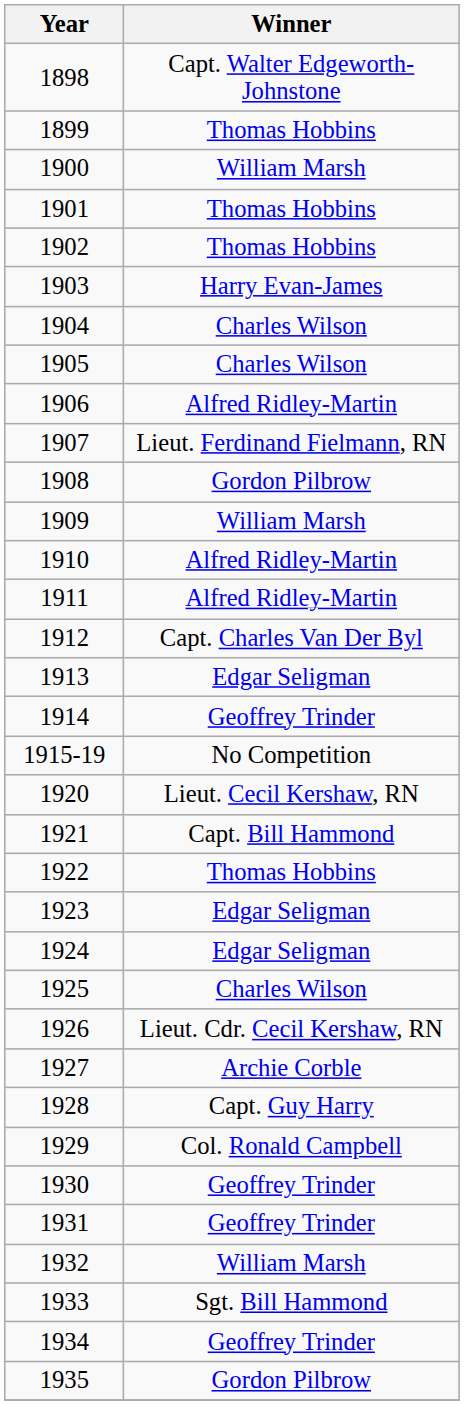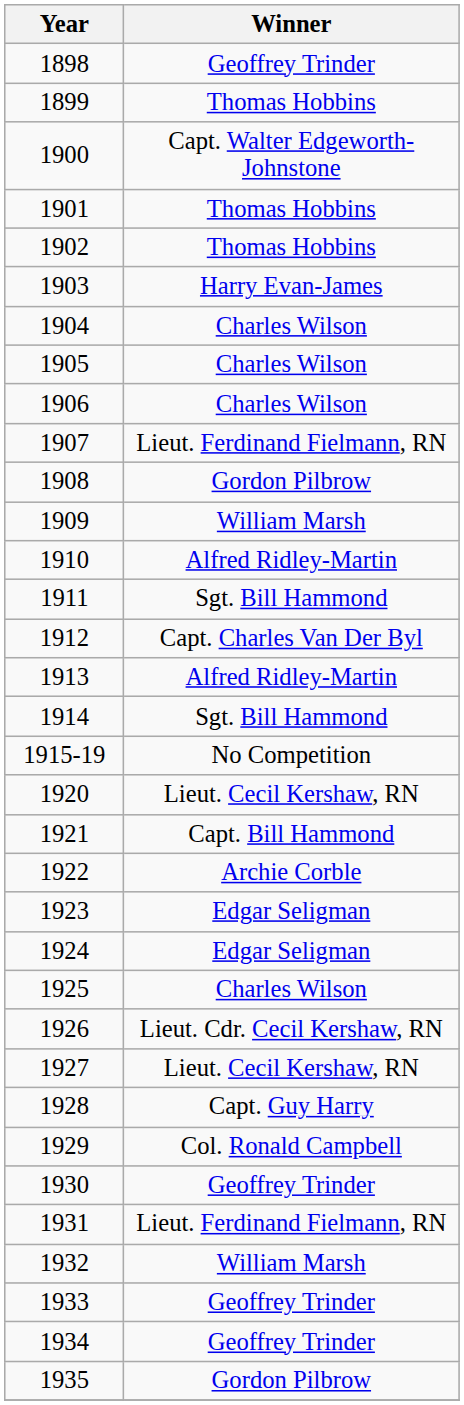 <table class="wikitable" style="text-align:center">
 <tr>
 <th width=70>Year</th>
 <th width=210>Winner</th>
 </tr>
 <tr>
 <td>1898</td>
-<td>Capt. <a href='#'>Walter Edgeworth-Johnstone</a></td>
+<td><a href='#'>Geoffrey Trinder</a></td>
 </tr>
 <tr>
 <td>1899</td>
 <td><a href='#'>Thomas Hobbins</a></td>
 </tr>
 <tr>
 <td>1900</td>
-<td><a href='#'>William Marsh</a></td>
+<td>Capt. <a href='#'>Walter Edgeworth-Johnstone</a></td>
 </tr>
 <tr>
 <td>1901</td>
 <td><a href='#'>Thomas Hobbins</a></td>
 </tr>
 <tr>
 <td>1902</td>
 <td><a href='#'>Thomas Hobbins</a></td>
 </tr>
 <tr>
 <td>1903</td>
 <td><a href='#'>Harry Evan-James</a></td>
 </tr>
 <tr>
 <td>1904</td>
 <td><a href='#'>Charles Wilson</a></td>
 </tr>
 <tr>
 <td>1905</td>
 <td><a href='#'>Charles Wilson</a></td>
 </tr>
 <tr>
 <td>1906</td>
-<td><a href='#'>Alfred Ridley-Martin</a></td>
+<td><a href='#'>Charles Wilson</a></td>
 </tr>
 <tr>
 <td>1907</td>
 <td>Lieut. <a href='#'>Ferdinand Fielmann</a>, RN</td>
 </tr>
 <tr>
 <td>1908</td>
 <td><a href='#'>Gordon Pilbrow</a></td>
 </tr>
 <tr>
 <td>1909</td>
 <td><a href='#'>William Marsh</a></td>
 </tr>
 <tr>
 <td>1910</td>
 <td><a href='#'>Alfred Ridley-Martin</a></td>
 </tr>
 <tr>
 <td>1911</td>
-<td><a href='#'>Alfred Ridley-Martin</a></td>
+<td>Sgt. <a href='#'>Bill Hammond</a></td>
 </tr>
 <tr>
 <td>1912</td>
 <td>Capt. <a href='#'>Charles Van Der Byl</a></td>
 </tr>
 <tr>
 <td>1913</td>
-<td><a href='#'>Edgar Seligman</a></td>
+<td><a href='#'>Alfred Ridley-Martin</a></td>
 </tr>
 <tr>
 <td>1914</td>
-<td><a href='#'>Geoffrey Trinder</a></td>
+<td>Sgt. <a href='#'>Bill Hammond</a></td>
 </tr>
 <tr>
 <td>1915-19</td>
 <td>No Competition</td>
 </tr>
 <tr>
 <td>1920</td>
 <td>Lieut. <a href='#'>Cecil Kershaw</a>, RN</td>
 </tr>
 <tr>
 <td>1921</td>
 <td>Capt. <a href='#'>Bill Hammond</a></td>
 </tr>
 <tr>
 <td>1922</td>
-<td><a href='#'>Thomas Hobbins</a></td>
+<td><a href='#'>Archie Corble</a></td>
 </tr>
 <tr>
 <td>1923</td>
 <td><a href='#'>Edgar Seligman</a></td>
 </tr>
 <tr>
 <td>1924</td>
 <td><a href='#'>Edgar Seligman</a></td>
 </tr>
 <tr>
 <td>1925</td>
 <td><a href='#'>Charles Wilson</a></td>
 </tr>
 <tr>
 <td>1926</td>
 <td>Lieut. Cdr. <a href='#'>Cecil Kershaw</a>, RN</td>
 </tr>
 <tr>
 <td>1927</td>
-<td><a href='#'>Archie Corble</a></td>
+<td>Lieut. <a href='#'>Cecil Kershaw</a>, RN</td>
 </tr>
 <tr>
 <td>1928</td>
 <td>Capt. <a href='#'>Guy Harry</a></td>
 </tr>
 <tr>
 <td>1929</td>
 <td>Col. <a href='#'>Ronald Campbell</a></td>
 </tr>
 <tr>
 <td>1930</td>
 <td><a href='#'>Geoffrey Trinder</a></td>
 </tr>
 <tr>
 <td>1931</td>
-<td><a href='#'>Geoffrey Trinder</a></td>
+<td>Lieut. <a href='#'>Ferdinand Fielmann</a>, RN</td>
 </tr>
 <tr>
 <td>1932</td>
 <td><a href='#'>William Marsh</a></td>
 </tr>
 <tr>
 <td>1933</td>
-<td>Sgt. <a href='#'>Bill Hammond</a></td>
+<td><a href='#'>Geoffrey Trinder</a></td>
 </tr>
 <tr>
 <td>1934</td>
 <td><a href='#'>Geoffrey Trinder</a></td>
 </tr>
 <tr>
 <td>1935</td>
 <td><a href='#'>Gordon Pilbrow</a></td>
 </tr>
 <tr>
 </tr>
 </table>
